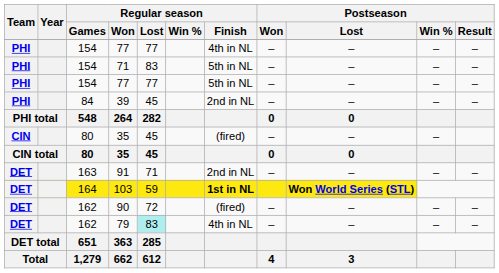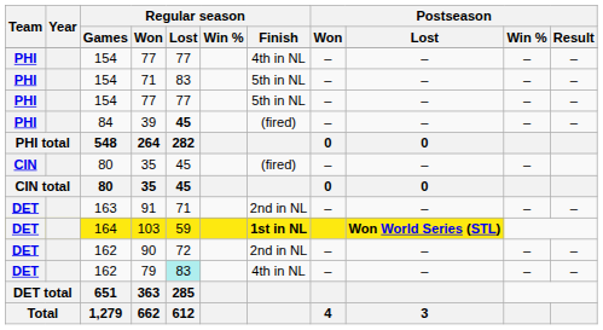 <table class="wikitable" style="font-size: 95%; text-align:center;">
 <tr>
 <th rowspan="2">Team</th>
 <th rowspan="2">Year</th>
 <th colspan="5">Regular season</th>
 <th colspan="4">Postseason</th>
 </tr>
 <tr>
 <th>Games</th>
 <th>Won</th>
 <th>Lost</th>
 <th>Win %</th>
 <th>Finish</th>
 <th>Won</th>
 <th>Lost</th>
 <th>Win %</th>
 <th>Result</th>
 </tr>
 <tr>
 </tr>
 <tr>
 <th><a href='#'>PHI</a></th>
 <th></th>
 <td>154</td>
 <td>77</td>
 <td>77</td>
 <td></td>
 <td>4th in NL</td>
 <td>–</td>
 <td>–</td>
 <td>–</td>
 <td>–</td>
 </tr>
 <tr>
 <th><a href='#'>PHI</a></th>
 <th></th>
 <td>154</td>
 <td>71</td>
 <td>83</td>
 <td></td>
 <td>5th in NL</td>
 <td>–</td>
 <td>–</td>
 <td>–</td>
 <td>–</td>
 </tr>
 <tr>
 <th><a href='#'>PHI</a></th>
 <th></th>
 <td>154</td>
 <td>77</td>
 <td>77</td>
 <td></td>
 <td>5th in NL</td>
 <td>–</td>
 <td>–</td>
 <td>–</td>
 <td>–</td>
 </tr>
 <tr>
 <th><a href='#'>PHI</a></th>
 <th></th>
 <td>84</td>
 <td>39</td>
-<td>45</td>
+<td><strong>45</strong></td>
 <td></td>
-<td>2nd in NL</td>
+<td>(fired)</td>
 <td>–</td>
 <td>–</td>
 <td>–</td>
 <td>–</td>
 </tr>
 <tr>
 <th colspan="2">PHI total</th>
 <th>548</th>
 <th>264</th>
 <th>282</th>
 <th></th>
 <th></th>
 <th>0</th>
 <th>0</th>
 <th></th>
 <th></th>
 </tr>
 <tr>
 <th><a href='#'>CIN</a></th>
 <th></th>
 <td>80</td>
 <td>35</td>
 <td>45</td>
 <td></td>
 <td>(fired)</td>
 <td>–</td>
 <td>–</td>
 <td>–</td>
 <td></td>
 </tr>
 <tr>
 <th colspan="2">CIN total</th>
 <th>80</th>
 <th>35</th>
 <th>45</th>
 <th></th>
 <th></th>
 <th>0</th>
 <th>0</th>
 <th></th>
 <th></th>
 </tr>
 <tr>
 <th><a href='#'>DET</a></th>
 <th></th>
 <td>163</td>
 <td>91</td>
 <td>71</td>
 <td></td>
 <td>2nd in NL</td>
 <td>–</td>
 <td>–</td>
 <td>–</td>
 <td>–</td>
 </tr>
 <tr style="background:#fde910">
 <th><a href='#'>DET</a></th>
 <th></th>
 <td>164</td>
 <td>103</td>
 <td>59</td>
 <td></td>
 <td><strong>1st in NL</strong></td>
 <td></td>
 <td><strong>Won <a href='#'>World Series</a> (<a href='#'>STL</a>)</strong></td>
 </tr>
 <tr>
 <th><a href='#'>DET</a></th>
 <th></th>
 <td>162</td>
 <td>90</td>
 <td>72</td>
 <td></td>
-<td>(fired)</td>
+<td>2nd in NL</td>
 <td>–</td>
 <td>–</td>
 <td>–</td>
 <td>–</td>
 </tr>
 <tr>
 <th><a href='#'>DET</a></th>
 <th></th>
 <td>162</td>
 <td>79</td>
 <td style="background: paleturquoise;">83</td>
 <td></td>
 <td>4th in NL</td>
 <td>–</td>
 <td>–</td>
 <td>–</td>
 <td>–</td>
 </tr>
 <tr>
 <th colspan="2">DET total</th>
 <th>651</th>
 <th>363</th>
 <th>285</th>
 <th></th>
 <th></th>
 <th></th>
 <th></th>
 </tr>
 <tr>
 <th colspan="2">Total</th>
 <th>1,279</th>
 <th>662</th>
 <th>612</th>
 <th></th>
 <th></th>
 <th>4</th>
 <th>3</th>
 <th></th>
 <th></th>
 </tr>
 </table>
